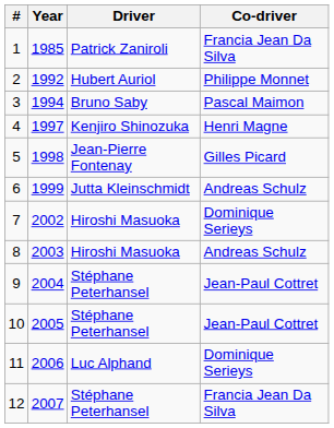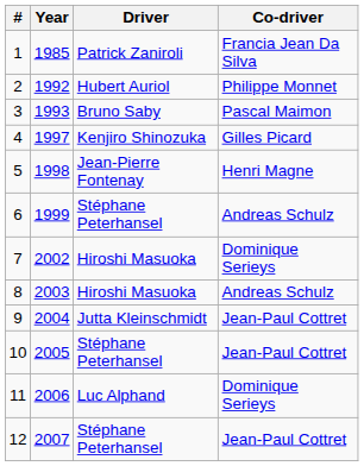 <table class="wikitable" width=40% style="font-size:100%; text-align:left;">
 <tr>
 <th>#</th>
 <th>Year</th>
 <th>Driver</th>
 <th>Co-driver</th>
 </tr>
 <tr>
 <td align=center>1</td>
 <td align=center><a href='#'>1985</a></td>
 <td> <a href='#'>Patrick Zaniroli</a></td>
 <td> <a href='#'>Francia Jean Da Silva</a></td>
 </tr>
 <tr>
 <td align=center>2</td>
 <td align=center><a href='#'>1992</a></td>
 <td> <a href='#'>Hubert Auriol</a></td>
 <td> <a href='#'>Philippe Monnet</a></td>
 </tr>
 <tr>
 <td align=center>3</td>
-<td align=center><a href='#'>1994</a></td>
+<td align=center><a href='#'>1993</a></td>
 <td> <a href='#'>Bruno Saby</a></td>
 <td> <a href='#'>Pascal Maimon</a></td>
 </tr>
 <tr>
 <td align=center>4</td>
 <td align=center><a href='#'>1997</a></td>
 <td> <a href='#'>Kenjiro Shinozuka</a></td>
-<td> <a href='#'>Henri Magne</a></td>
+<td> <a href='#'>Gilles Picard</a></td>
 </tr>
 <tr>
 <td align=center>5</td>
 <td align=center><a href='#'>1998</a></td>
 <td> <a href='#'>Jean-Pierre Fontenay</a></td>
-<td> <a href='#'>Gilles Picard</a></td>
+<td> <a href='#'>Henri Magne</a></td>
 </tr>
 <tr>
 <td align=center>6</td>
 <td align=center><a href='#'>1999</a></td>
-<td> <a href='#'>Jutta Kleinschmidt</a></td>
+<td> <a href='#'>Stéphane Peterhansel</a></td>
 <td> <a href='#'>Andreas Schulz</a></td>
 </tr>
 <tr>
 <td align=center>7</td>
 <td align=center><a href='#'>2002</a></td>
 <td> <a href='#'>Hiroshi Masuoka</a></td>
 <td> <a href='#'>Dominique Serieys</a></td>
 </tr>
 <tr>
 <td align=center>8</td>
 <td align=center><a href='#'>2003</a></td>
 <td> <a href='#'>Hiroshi Masuoka</a></td>
 <td> <a href='#'>Andreas Schulz</a></td>
 </tr>
 <tr>
 <td align=center>9</td>
 <td align=center><a href='#'>2004</a></td>
-<td> <a href='#'>Stéphane Peterhansel</a></td>
+<td> <a href='#'>Jutta Kleinschmidt</a></td>
 <td> <a href='#'>Jean-Paul Cottret</a></td>
 </tr>
 <tr>
 <td align=center>10</td>
 <td align=center><a href='#'>2005</a></td>
 <td> <a href='#'>Stéphane Peterhansel</a></td>
 <td> <a href='#'>Jean-Paul Cottret</a></td>
 </tr>
 <tr>
 <td align=center>11</td>
 <td align=center><a href='#'>2006</a></td>
 <td> <a href='#'>Luc Alphand</a></td>
 <td> <a href='#'>Dominique Serieys</a></td>
 </tr>
 <tr>
 <td align=center>12</td>
 <td align=center><a href='#'>2007</a></td>
 <td> <a href='#'>Stéphane Peterhansel</a></td>
-<td> <a href='#'>Francia Jean Da Silva</a></td>
+<td> <a href='#'>Jean-Paul Cottret</a></td>
 </tr>
 </table>
